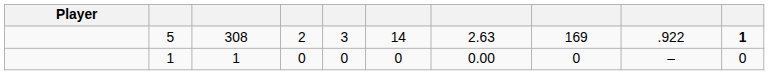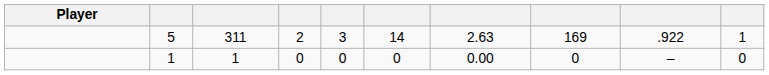 <table class="wikitable sortable" style="width:100%;">
 <tr style="text-align:center; background:#ddd;">
 <th>Player</th>
 <th></th>
 <th></th>
 <th></th>
 <th></th>
 <th></th>
 <th></th>
 <th></th>
 <th></th>
 <th></th>
 </tr>
 <tr align=center>
 <td></td>
 <td>5</td>
-<td>308</td>
+<td>311</td>
 <td>2</td>
 <td>3</td>
 <td>14</td>
 <td>2.63</td>
 <td>169</td>
 <td>.922</td>
-<td><strong>1</strong></td>
+<td>1</td>
 </tr>
 <tr align=center>
 <td></td>
 <td>1</td>
 <td>1</td>
 <td>0</td>
 <td>0</td>
 <td>0</td>
 <td>0.00</td>
 <td>0</td>
 <td>–</td>
 <td>0</td>
 </tr>
 </table>
